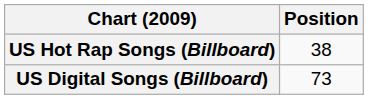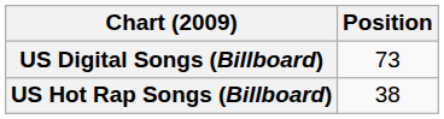 <table class="wikitable plainrowheaders sortable">
 <tr>
 <th align="center">Chart (2009)</th>
 <th align="center">Position</th>
 </tr>
 <tr>
+<th scope="row">US Digital Songs (<em>Billboard</em>)</th>
+<td align="center">73</td>
+</tr>
+<tr>
 <th scope="row">US Hot Rap Songs (<em>Billboard</em>)</th>
 <td align="center">38</td>
 </tr>
-<tr>
-<th scope="row">US Digital Songs (<em>Billboard</em>)</th>
-<td align="center">73</td>
-</tr>
 </table>
